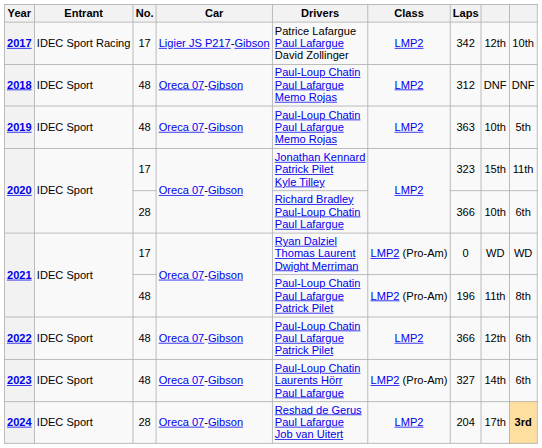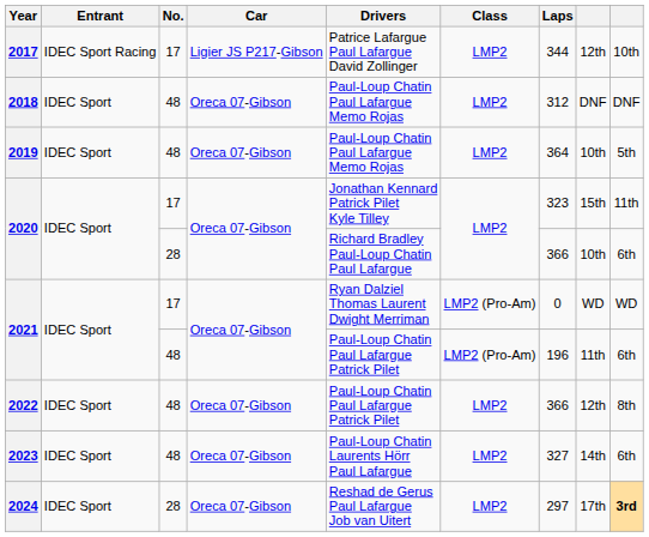 <table class="wikitable" style="font-size:90%">
 <tr>
 <th>Year</th>
 <th>Entrant</th>
 <th>No.</th>
 <th>Car</th>
 <th>Drivers</th>
 <th>Class</th>
 <th>Laps</th>
 <th></th>
 <th></th>
 </tr>
 <tr align="center">
 <th><a href='#'>2017</a></th>
 <td align="left"> IDEC Sport Racing</td>
 <td>17</td>
 <td align="left"><a href='#'>Ligier JS P217</a>-<a href='#'>Gibson</a></td>
 <td align="left"> Patrice Lafargue<br> <a href='#'>Paul Lafargue</a><br> David Zollinger</td>
 <td><a href='#'>LMP2</a></td>
-<td>342</td>
+<td>344</td>
 <td>12th</td>
 <td>10th</td>
 </tr>
 <tr align="center">
 <th><a href='#'>2018</a></th>
 <td align="left"> IDEC Sport</td>
 <td>48</td>
 <td align="left"><a href='#'>Oreca 07</a>-<a href='#'>Gibson</a></td>
 <td align="left"> <a href='#'>Paul-Loup Chatin</a><br> <a href='#'>Paul Lafargue</a><br> <a href='#'>Memo Rojas</a></td>
 <td><a href='#'>LMP2</a></td>
 <td>312</td>
 <td>DNF</td>
 <td>DNF</td>
 </tr>
 <tr align="center">
 <th><a href='#'>2019</a></th>
 <td align="left"> IDEC Sport</td>
 <td>48</td>
 <td align="left"><a href='#'>Oreca 07</a>-<a href='#'>Gibson</a></td>
 <td align="left"> <a href='#'>Paul-Loup Chatin</a><br> <a href='#'>Paul Lafargue</a><br> <a href='#'>Memo Rojas</a></td>
 <td><a href='#'>LMP2</a></td>
-<td>363</td>
+<td>364</td>
 <td>10th</td>
 <td>5th</td>
 </tr>
 <tr align="center">
 <th rowspan="2"><a href='#'>2020</a></th>
 <td rowspan="2" align="left"> IDEC Sport</td>
 <td>17</td>
 <td rowspan="2" align="left"><a href='#'>Oreca 07</a>-<a href='#'>Gibson</a></td>
 <td align="left"> <a href='#'>Jonathan Kennard</a><br> <a href='#'>Patrick Pilet</a><br> <a href='#'>Kyle Tilley</a></td>
 <td rowspan="2"><a href='#'>LMP2</a></td>
 <td>323</td>
 <td>15th</td>
 <td>11th</td>
 </tr>
 <tr align="center">
 <td>28</td>
 <td align="left"> <a href='#'>Richard Bradley</a><br> <a href='#'>Paul-Loup Chatin</a><br> <a href='#'>Paul Lafargue</a></td>
 <td>366</td>
 <td>10th</td>
 <td>6th</td>
 </tr>
 <tr align="center">
 <th rowspan="2"><a href='#'>2021</a></th>
 <td rowspan="2"  align="left"> IDEC Sport</td>
 <td>17</td>
 <td rowspan="2"  align="left"><a href='#'>Oreca 07</a>-<a href='#'>Gibson</a></td>
 <td align="left"> <a href='#'>Ryan Dalziel</a><br> <a href='#'>Thomas Laurent</a><br> <a href='#'>Dwight Merriman</a></td>
 <td><a href='#'>LMP2</a> (Pro-Am)</td>
 <td>0</td>
 <td>WD</td>
 <td>WD</td>
 </tr>
 <tr align="center">
 <td>48</td>
 <td align="left"> <a href='#'>Paul-Loup Chatin</a><br> <a href='#'>Paul Lafargue</a><br> <a href='#'>Patrick Pilet</a></td>
 <td><a href='#'>LMP2</a> (Pro-Am)</td>
 <td>196</td>
 <td>11th</td>
-<td>8th</td>
+<td>6th</td>
 </tr>
 <tr align="center">
 <th><a href='#'>2022</a></th>
 <td align="left"> IDEC Sport</td>
 <td>48</td>
 <td align="left"><a href='#'>Oreca 07</a>-<a href='#'>Gibson</a></td>
 <td align="left"> <a href='#'>Paul-Loup Chatin</a><br> <a href='#'>Paul Lafargue</a><br> <a href='#'>Patrick Pilet</a></td>
 <td><a href='#'>LMP2</a></td>
 <td>366</td>
 <td>12th</td>
-<td>6th</td>
+<td>8th</td>
 </tr>
 <tr align="center">
 <th><a href='#'>2023</a></th>
 <td align="left"> IDEC Sport</td>
 <td>48</td>
 <td align="left"><a href='#'>Oreca 07</a>-<a href='#'>Gibson</a></td>
 <td align="left"> <a href='#'>Paul-Loup Chatin</a><br> <a href='#'>Laurents Hörr</a><br> <a href='#'>Paul Lafargue</a></td>
-<td><a href='#'>LMP2</a> (Pro-Am)</td>
+<td><a href='#'>LMP2</a></td>
 <td>327</td>
 <td>14th</td>
 <td>6th</td>
 </tr>
 <tr align="center">
 <th><a href='#'>2024</a></th>
 <td align=left> IDEC Sport</td>
 <td>28</td>
 <td align=left><a href='#'>Oreca 07</a>-<a href='#'>Gibson</a></td>
 <td align=left> <a href='#'>Reshad de Gerus</a><br> <a href='#'>Paul Lafargue</a><br> <a href='#'>Job van Uitert</a></td>
 <td><a href='#'>LMP2</a></td>
-<td>204</td>
+<td>297</td>
 <td>17th</td>
 <td style="background:#FFDF9F;"><strong>3rd</strong></td>
 </tr>
 </table>
